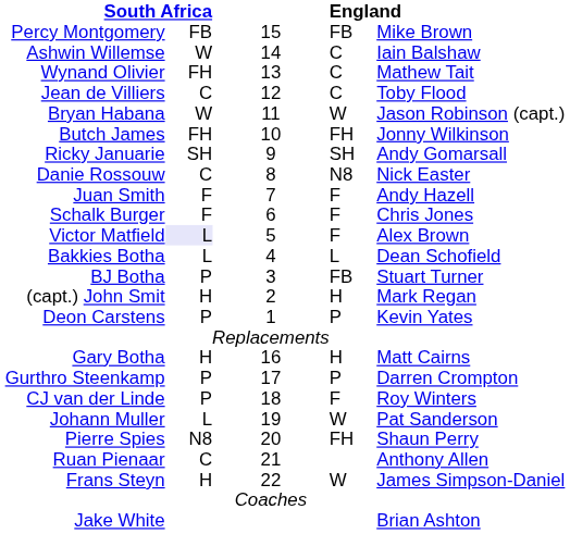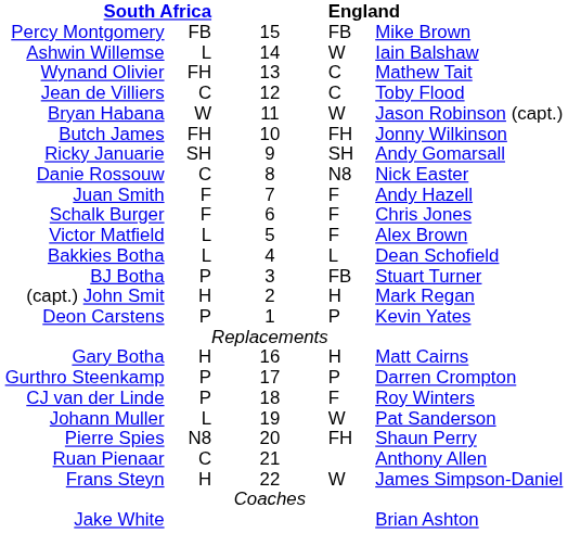 <table width="100%" style="font-size: 90%; " cellspacing="0" cellpadding="0" align=center>
 <tr>
 <td width=41%; text-align=right></td>
 <td width=3%; text-align:right></td>
 <td width=4%; text-align:center></td>
 <td width=3%; text-align:left></td>
 <td width=49%; text-align:left></td>
 </tr>
 <tr>
 <td colspan=2; align=right><strong><a href='#'>South Africa</a></strong></td>
 <td></td>
 <td colspan=2;><strong>England</strong></td>
 </tr>
 <tr>
 <td align=right><a href='#'>Percy Montgomery</a></td>
 <td align=right>FB</td>
 <td align=center>15</td>
 <td>FB</td>
 <td><a href='#'>Mike Brown</a></td>
 </tr>
 <tr>
 <td align=right><a href='#'>Ashwin Willemse</a></td>
-<td align=right>W</td>
+<td align=right>L</td>
 <td align=center>14</td>
-<td>C</td>
+<td>W</td>
 <td><a href='#'>Iain Balshaw</a></td>
 </tr>
 <tr>
 <td align=right><a href='#'>Wynand Olivier</a></td>
 <td align=right>FH</td>
 <td align=center>13</td>
 <td>C</td>
 <td><a href='#'>Mathew Tait</a></td>
 </tr>
 <tr>
 <td align=right><a href='#'>Jean de Villiers</a></td>
 <td align=right>C</td>
 <td align=center>12</td>
 <td>C</td>
 <td><a href='#'>Toby Flood</a></td>
 </tr>
 <tr>
 <td align=right><a href='#'>Bryan Habana</a></td>
 <td align=right>W</td>
 <td align=center>11</td>
 <td>W</td>
 <td><a href='#'>Jason Robinson</a> (capt.)</td>
 </tr>
 <tr>
 <td align=right><a href='#'>Butch James</a></td>
 <td align=right>FH</td>
 <td align=center>10</td>
 <td>FH</td>
 <td><a href='#'>Jonny Wilkinson</a></td>
 </tr>
 <tr>
 <td align=right><a href='#'>Ricky Januarie</a></td>
 <td align=right>SH</td>
 <td align=center>9</td>
 <td>SH</td>
 <td><a href='#'>Andy Gomarsall</a></td>
 </tr>
 <tr>
 <td align=right><a href='#'>Danie Rossouw</a></td>
 <td align=right>C</td>
 <td align=center>8</td>
 <td>N8</td>
 <td><a href='#'>Nick Easter</a></td>
 </tr>
 <tr>
 <td align=right><a href='#'>Juan Smith</a></td>
 <td align=right>F</td>
 <td align=center>7</td>
 <td>F</td>
 <td><a href='#'>Andy Hazell</a></td>
 </tr>
 <tr>
 <td align=right><a href='#'>Schalk Burger</a></td>
 <td align=right>F</td>
 <td align=center>6</td>
 <td>F</td>
 <td><a href='#'>Chris Jones</a></td>
 </tr>
 <tr>
 <td align=right><a href='#'>Victor Matfield</a></td>
-<td align=right style="background: lavender;">L</td>
+<td align=right>L</td>
 <td align=center>5</td>
 <td>F</td>
 <td><a href='#'>Alex Brown</a></td>
 </tr>
 <tr>
 <td align=right><a href='#'>Bakkies Botha</a></td>
 <td align=right>L</td>
 <td align=center>4</td>
 <td>L</td>
 <td><a href='#'>Dean Schofield</a></td>
 </tr>
 <tr>
 <td align=right><a href='#'>BJ Botha</a></td>
 <td align=right>P</td>
 <td align=center>3</td>
 <td>FB</td>
 <td><a href='#'>Stuart Turner</a></td>
 </tr>
 <tr>
 <td align=right>(capt.) <a href='#'>John Smit</a></td>
 <td align=right>H</td>
 <td align=center>2</td>
 <td>H</td>
 <td><a href='#'>Mark Regan</a></td>
 </tr>
 <tr>
 <td align=right><a href='#'>Deon Carstens</a></td>
 <td align=right>P</td>
 <td align=center>1</td>
 <td>P</td>
 <td><a href='#'>Kevin Yates</a></td>
 </tr>
 <tr>
 <td></td>
 <td></td>
 <td align=center><em>Replacements</em></td>
 <td></td>
 <td></td>
 </tr>
 <tr>
 <td align=right> <a href='#'>Gary Botha</a></td>
 <td align=right>H</td>
 <td align=center>16</td>
 <td>H</td>
 <td><a href='#'>Matt Cairns</a> </td>
 </tr>
 <tr>
 <td align=right> <a href='#'>Gurthro Steenkamp</a></td>
 <td align=right>P</td>
 <td align=center>17</td>
 <td>P</td>
 <td><a href='#'>Darren Crompton</a> </td>
 </tr>
 <tr>
 <td align=right> <a href='#'>CJ van der Linde</a></td>
 <td align=right>P</td>
 <td align=center>18</td>
 <td>F</td>
 <td><a href='#'>Roy Winters</a> </td>
 </tr>
 <tr>
 <td align=right> <a href='#'>Johann Muller</a></td>
 <td align=right>L</td>
 <td align=center>19</td>
 <td>W</td>
 <td><a href='#'>Pat Sanderson</a> </td>
 </tr>
 <tr>
 <td align=right> <a href='#'>Pierre Spies</a></td>
 <td align=right>N8</td>
 <td align=center>20</td>
 <td>FH</td>
 <td><a href='#'>Shaun Perry</a> </td>
 </tr>
 <tr>
 <td align=right> <a href='#'>Ruan Pienaar</a></td>
 <td align=right>C</td>
 <td align=center>21</td>
 <td></td>
 <td><a href='#'>Anthony Allen</a></td>
 </tr>
 <tr>
 <td align=right> <a href='#'>Frans Steyn</a></td>
 <td align=right>H</td>
 <td align=center>22</td>
 <td>W</td>
 <td><a href='#'>James Simpson-Daniel</a> </td>
 </tr>
 <tr>
 <td></td>
 <td></td>
 <td align=center><em>Coaches</em></td>
 <td></td>
 <td></td>
 </tr>
 <tr>
 <td align=right><a href='#'>Jake White</a> </td>
 <td></td>
 <td></td>
 <td></td>
 <td> <a href='#'>Brian Ashton</a></td>
 </tr>
 </table>
